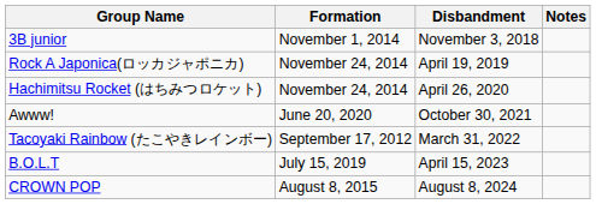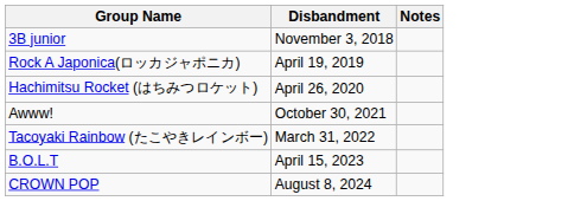 <table class="wikitable">
 <tr>
 <th>Group Name</th>
-<th>Formation</th>
 <th>Disbandment</th>
 <th>Notes</th>
 </tr>
 <tr>
 <td><a href='#'>3B junior</a></td>
-<td>November 1, 2014</td>
 <td>November 3, 2018</td>
 <td></td>
 </tr>
 <tr>
 <td><a href='#'>Rock A Japonica</a>(ロッカジャポニカ)</td>
-<td>November 24, 2014</td>
 <td>April 19, 2019</td>
 <td></td>
 </tr>
 <tr>
 <td><a href='#'>Hachimitsu Rocket</a> (はちみつロケット)</td>
-<td>November 24, 2014</td>
 <td>April 26, 2020</td>
 <td></td>
 </tr>
 <tr>
 <td>Awww!</td>
-<td>June 20, 2020</td>
 <td>October 30, 2021</td>
 <td></td>
 </tr>
 <tr>
 <td><a href='#'>Tacoyaki Rainbow</a> (たこやきレインボー)</td>
-<td>September 17, 2012</td>
 <td>March 31, 2022</td>
 <td></td>
 </tr>
 <tr>
 <td><a href='#'>B.O.L.T</a></td>
-<td>July 15, 2019</td>
 <td>April 15, 2023</td>
 <td></td>
 </tr>
 <tr>
 <td><a href='#'>CROWN POP</a></td>
-<td>August 8, 2015</td>
 <td>August 8, 2024</td>
 <td></td>
 </tr>
 </table>
